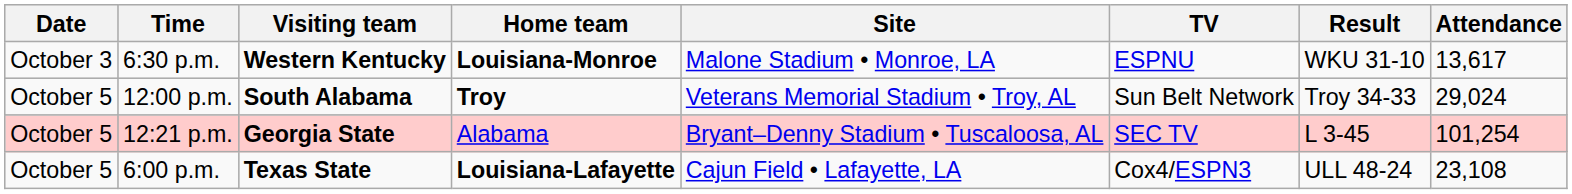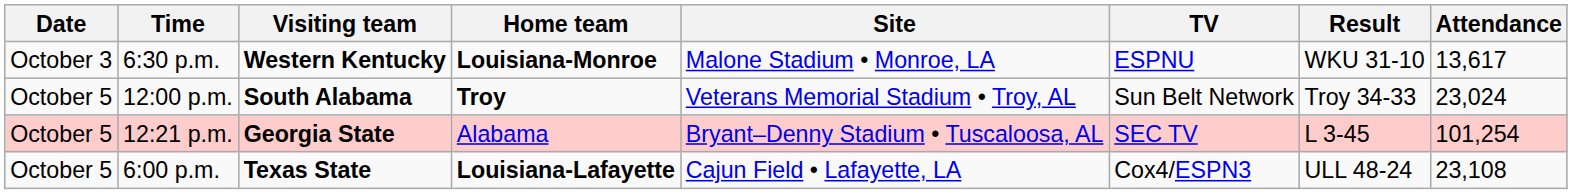 <table class="wikitable" style="font-size:95%;">
 <tr>
 <th>Date</th>
 <th>Time</th>
 <th>Visiting team</th>
 <th>Home team</th>
 <th>Site</th>
 <th>TV</th>
 <th>Result</th>
 <th>Attendance</th>
 </tr>
 <tr>
 <td>October 3</td>
 <td>6:30 p.m.</td>
 <td><strong>Western Kentucky</strong></td>
 <td><strong>Louisiana-Monroe</strong></td>
 <td><a href='#'>Malone Stadium</a> • <a href='#'>Monroe, LA</a></td>
 <td><a href='#'>ESPNU</a></td>
 <td>WKU 31-10</td>
 <td>13,617</td>
 </tr>
 <tr>
 <td>October 5</td>
 <td>12:00 p.m.</td>
 <td><strong>South Alabama</strong></td>
 <td><strong>Troy</strong></td>
 <td><a href='#'>Veterans Memorial Stadium</a> • <a href='#'>Troy, AL</a></td>
 <td>Sun Belt Network</td>
 <td>Troy 34-33</td>
-<td>29,024</td>
+<td>23,024</td>
 </tr>
 <tr style="background:#fcc;">
 <td>October 5</td>
 <td>12:21 p.m.</td>
 <td><strong>Georgia State</strong></td>
 <td><a href='#'>Alabama</a></td>
 <td><a href='#'>Bryant–Denny Stadium</a> • <a href='#'>Tuscaloosa, AL</a></td>
 <td><a href='#'>SEC TV</a></td>
 <td>L 3-45</td>
 <td>101,254</td>
 </tr>
 <tr>
 <td>October 5</td>
 <td>6:00 p.m.</td>
 <td><strong>Texas State</strong></td>
 <td><strong>Louisiana-Lafayette</strong></td>
 <td><a href='#'>Cajun Field</a> • <a href='#'>Lafayette, LA</a></td>
 <td>Cox4/<a href='#'>ESPN3</a></td>
 <td>ULL 48-24</td>
 <td>23,108</td>
 </tr>
 </table>
